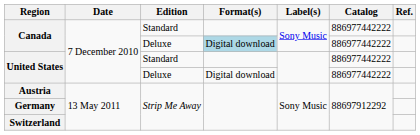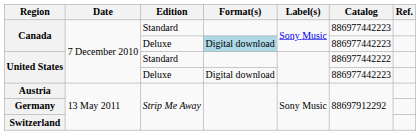 <table class="wikitable plainrowheaders">
 <tr>
 <th scope="col">Region</th>
 <th scope="col">Date</th>
 <th scope="col">Edition</th>
 <th scope="col">Format(s)</th>
 <th scope="col">Label(s)</th>
 <th scope="col">Catalog</th>
 <th scope="col">Ref.</th>
 </tr>
 <tr>
 <th scope="row" rowspan="2">Canada</th>
 <td rowspan="4">7 December 2010</td>
 <td>Standard</td>
 <td></td>
 <td rowspan="2"><a href='#'>Sony Music</a></td>
-<td>886977442222</td>
+<td>886977442223</td>
 <td></td>
 </tr>
 <tr>
 <td>Deluxe</td>
 <td style="background: lightblue;">Digital download</td>
-<td>886977442222</td>
+<td>886977442223</td>
 <td></td>
 </tr>
 <tr>
 <th scope="row" rowspan="2">United States</th>
 <td>Standard</td>
 <td></td>
 <td rowspan="2"></td>
 <td>886977442222</td>
 <td></td>
 </tr>
 <tr>
 <td>Deluxe</td>
 <td>Digital download</td>
-<td>886977442222</td>
+<td>886977442223</td>
 <td></td>
 </tr>
 <tr>
 <th scope="row">Austria</th>
 <td rowspan="3">13 May 2011</td>
 <td rowspan="3"><em>Strip Me Away</em></td>
 <td rowspan="3"></td>
 <td rowspan="3">Sony Music</td>
 <td rowspan="3">88697912292</td>
 <td></td>
 </tr>
 <tr>
 <th scope="row">Germany</th>
 <td></td>
 </tr>
 <tr>
 <th scope="row">Switzerland</th>
 <td></td>
 </tr>
 </table>
